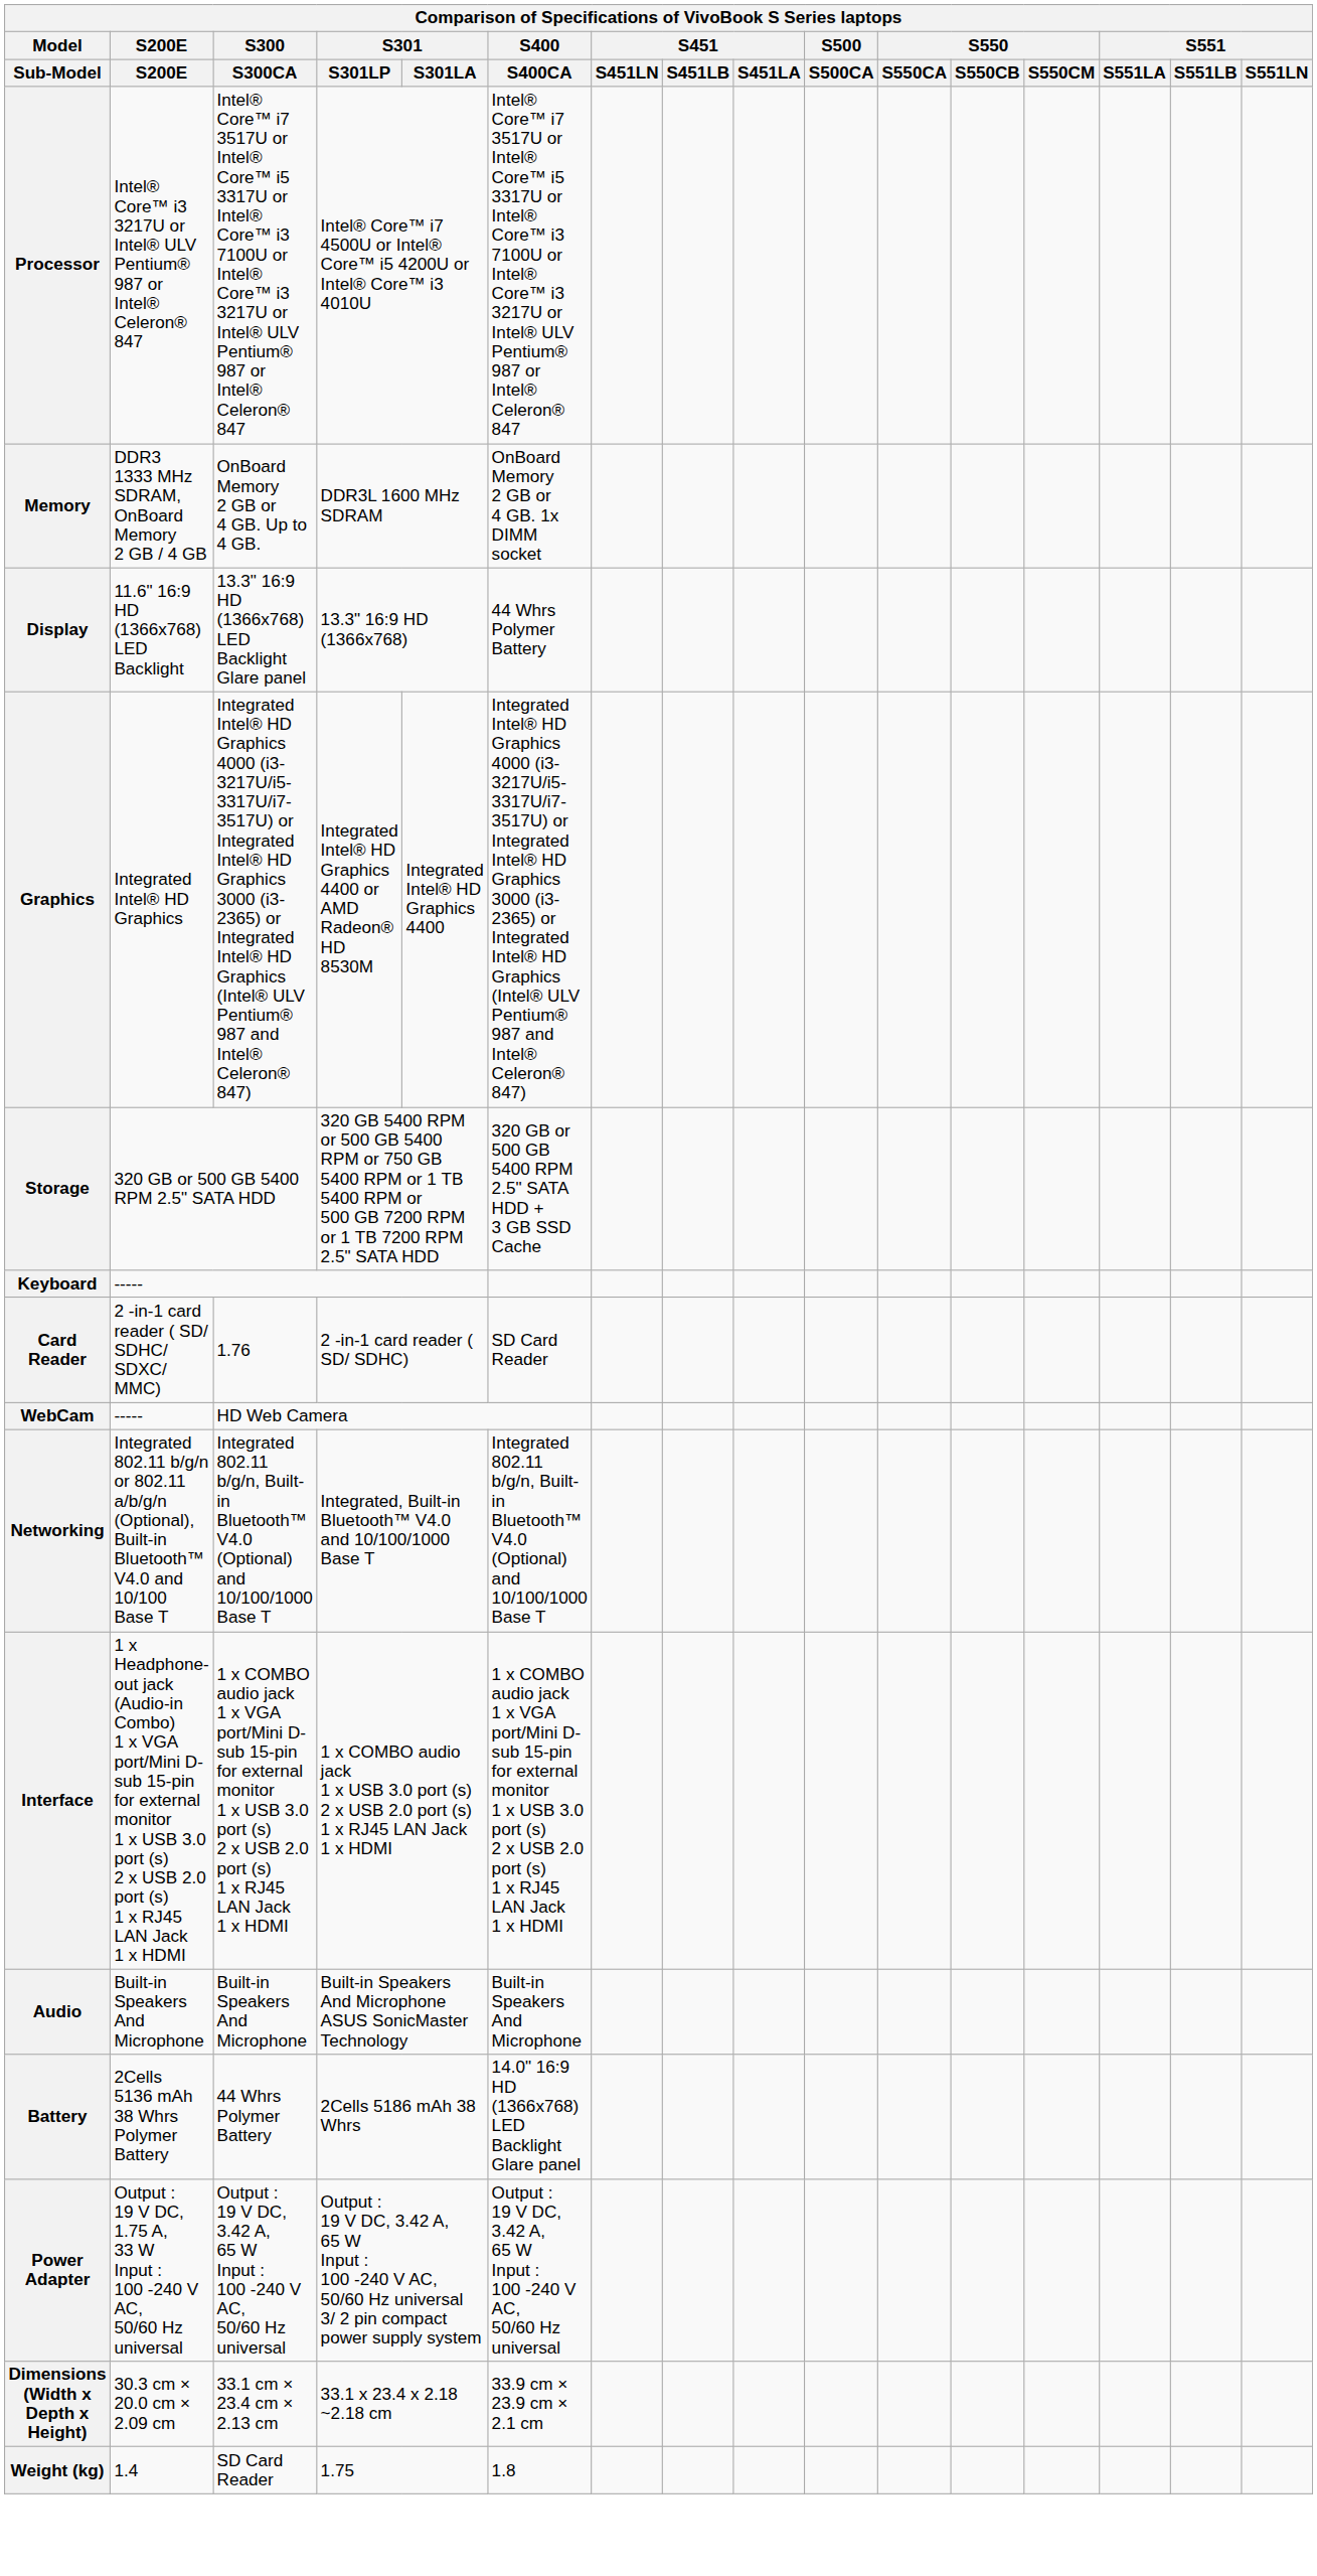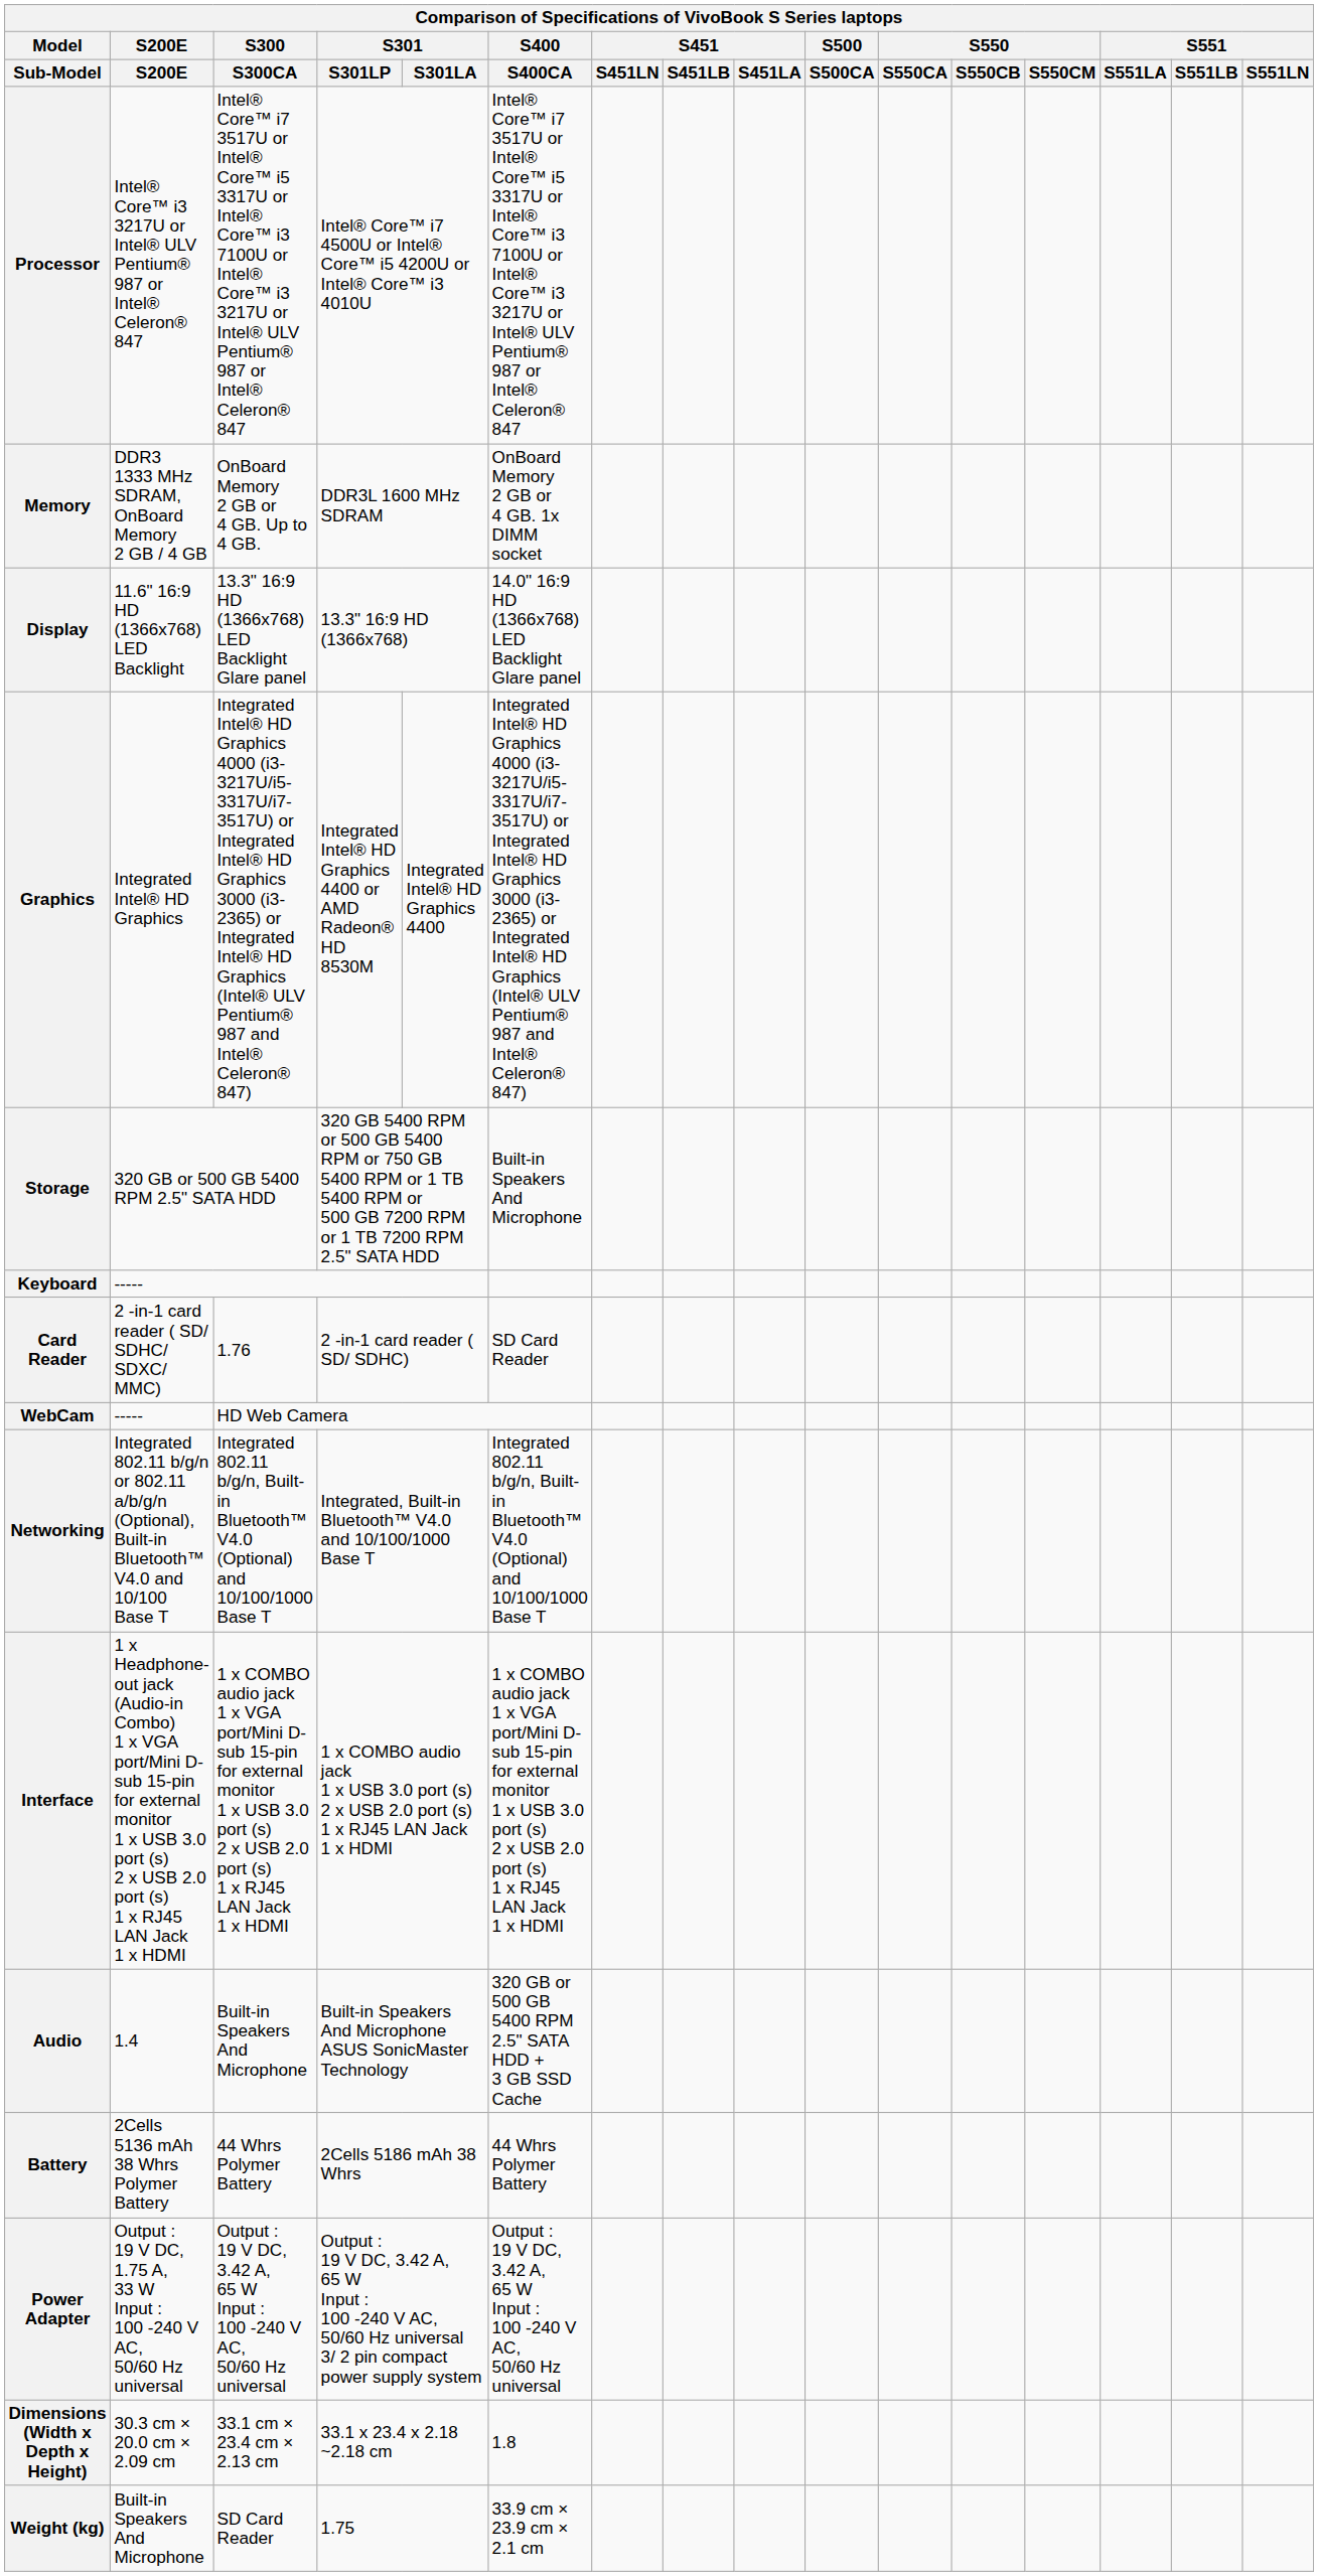 <table class="wikitable mw-collapsible mw-collapsed">
 <tr>
 <th colspan="16">Comparison of Specifications of VivoBook S Series laptops</th>
 </tr>
 <tr>
 <th>Model</th>
 <th>S200E</th>
 <th>S300</th>
 <th colspan="2">S301</th>
 <th>S400</th>
 <th colspan="3">S451</th>
 <th>S500</th>
 <th colspan="3">S550</th>
 <th colspan="3">S551</th>
 </tr>
 <tr>
 <th>Sub-Model</th>
 <th>S200E</th>
 <th>S300CA</th>
 <th>S301LP</th>
 <th>S301LA</th>
 <th>S400CA</th>
 <th>S451LN</th>
 <th>S451LB</th>
 <th>S451LA</th>
 <th>S500CA</th>
 <th>S550CA</th>
 <th>S550CB</th>
 <th>S550CM</th>
 <th>S551LA</th>
 <th>S551LB</th>
 <th>S551LN</th>
 </tr>
 <tr>
 <th>Processor</th>
 <td>Intel® Core™ i3 3217U or Intel® ULV Pentium® 987 or Intel® Celeron® 847</td>
 <td>Intel® Core™ i7 3517U or Intel® Core™ i5 3317U or Intel® Core™ i3 7100U or Intel® Core™ i3 3217U or Intel® ULV Pentium® 987 or Intel® Celeron® 847</td>
 <td colspan="2">Intel® Core™ i7 4500U or Intel® Core™ i5 4200U or Intel® Core™ i3 4010U</td>
 <td>Intel® Core™ i7 3517U or Intel® Core™ i5 3317U or Intel® Core™ i3 7100U or Intel® Core™ i3 3217U or Intel® ULV Pentium® 987 or Intel® Celeron® 847</td>
 <td></td>
 <td></td>
 <td></td>
 <td></td>
 <td></td>
 <td></td>
 <td></td>
 <td></td>
 <td></td>
 <td></td>
 </tr>
 <tr>
 <th>Memory</th>
 <td>DDR3 1333 MHz SDRAM, OnBoard Memory 2 GB / 4 GB</td>
 <td>OnBoard Memory 2 GB or 4 GB. Up to 4 GB.</td>
 <td colspan="2">DDR3L 1600 MHz SDRAM</td>
 <td>OnBoard Memory 2 GB or 4 GB. 1x DIMM socket</td>
 <td></td>
 <td></td>
 <td></td>
 <td></td>
 <td></td>
 <td></td>
 <td></td>
 <td></td>
 <td></td>
 <td></td>
 </tr>
 <tr>
 <th>Display</th>
 <td>11.6" 16:9 HD (1366x768) LED Backlight</td>
 <td>13.3" 16:9 HD (1366x768) LED Backlight Glare panel</td>
 <td colspan="2">13.3" 16:9 HD (1366x768)</td>
-<td>44 Whrs Polymer Battery</td>
+<td>14.0" 16:9 HD (1366x768) LED Backlight Glare panel</td>
 <td></td>
 <td></td>
 <td></td>
 <td></td>
 <td></td>
 <td></td>
 <td></td>
 <td></td>
 <td></td>
 <td></td>
 </tr>
 <tr>
 <th>Graphics</th>
 <td>Integrated Intel® HD Graphics</td>
 <td>Integrated Intel® HD Graphics 4000 (i3-3217U/i5-3317U/i7-3517U) or Integrated Intel® HD Graphics 3000 (i3-2365) or Integrated Intel® HD Graphics (Intel® ULV Pentium® 987 and Intel® Celeron® 847)</td>
 <td>Integrated Intel® HD Graphics 4400 or AMD Radeon® HD 8530M</td>
 <td>Integrated Intel® HD Graphics 4400</td>
 <td>Integrated Intel® HD Graphics 4000 (i3-3217U/i5-3317U/i7-3517U) or Integrated Intel® HD Graphics 3000 (i3-2365) or Integrated Intel® HD Graphics (Intel® ULV Pentium® 987 and Intel® Celeron® 847)</td>
 <td></td>
 <td></td>
 <td></td>
 <td></td>
 <td></td>
 <td></td>
 <td></td>
 <td></td>
 <td></td>
 <td></td>
 </tr>
 <tr>
 <th>Storage</th>
 <td colspan="2">320 GB or 500 GB 5400 RPM 2.5" SATA HDD</td>
 <td colspan="2">320 GB 5400 RPM or 500 GB 5400 RPM or 750 GB 5400 RPM or 1 TB 5400 RPM or 500 GB 7200 RPM or 1 TB 7200 RPM 2.5" SATA HDD</td>
-<td>320 GB or 500 GB 5400 RPM 2.5" SATA HDD + 3 GB SSD Cache</td>
+<td>Built-in Speakers And Microphone</td>
 <td></td>
 <td></td>
 <td></td>
 <td></td>
 <td></td>
 <td></td>
 <td></td>
 <td></td>
 <td></td>
 <td></td>
 </tr>
 <tr>
 <th>Keyboard</th>
 <td colspan="4">-----</td>
 <td></td>
 <td></td>
 <td></td>
 <td></td>
 <td></td>
 <td></td>
 <td></td>
 <td></td>
 <td></td>
 <td></td>
 <td></td>
 </tr>
 <tr>
 <th>Card Reader</th>
 <td>2 -in-1 card reader ( SD/ SDHC/ SDXC/ MMC)</td>
 <td>1.76</td>
 <td colspan="2">2 -in-1 card reader ( SD/ SDHC)</td>
 <td>SD Card Reader</td>
 <td></td>
 <td></td>
 <td></td>
 <td></td>
 <td></td>
 <td></td>
 <td></td>
 <td></td>
 <td></td>
 <td></td>
 </tr>
 <tr>
 <th>WebCam</th>
 <td>-----</td>
 <td colspan="4">HD Web Camera</td>
 <td></td>
 <td></td>
 <td></td>
 <td></td>
 <td></td>
 <td></td>
 <td></td>
 <td></td>
 <td></td>
 <td></td>
 </tr>
 <tr>
 <th>Networking</th>
 <td>Integrated 802.11 b/g/n or 802.11 a/b/g/n (Optional), Built-in Bluetooth™ V4.0 and 10/100 Base T</td>
 <td>Integrated 802.11 b/g/n, Built-in Bluetooth™ V4.0 (Optional) and 10/100/1000 Base T</td>
 <td colspan="2">Integrated, Built-in Bluetooth™ V4.0 and 10/100/1000 Base T</td>
 <td>Integrated 802.11 b/g/n, Built-in Bluetooth™ V4.0 (Optional) and 10/100/1000 Base T</td>
 <td></td>
 <td></td>
 <td></td>
 <td></td>
 <td></td>
 <td></td>
 <td></td>
 <td></td>
 <td></td>
 <td></td>
 </tr>
 <tr>
 <th>Interface</th>
 <td>1 x Headphone-out jack (Audio-in Combo)<br>1 x VGA port/Mini D-sub 15-pin for external monitor<br>1 x USB 3.0 port (s)<br>2 x USB 2.0 port (s)<br>1 x RJ45 LAN Jack<br>1 x HDMI</td>
 <td>1 x COMBO audio jack<br>1 x VGA port/Mini D-sub 15-pin for external monitor<br>1 x USB 3.0 port (s)<br>2 x USB 2.0 port (s)<br>1 x RJ45 LAN Jack<br>1 x HDMI</td>
 <td colspan="2">1 x COMBO audio jack<br>1 x USB 3.0 port (s)<br>2 x USB 2.0 port (s)<br>1 x RJ45 LAN Jack<br>1 x HDMI</td>
 <td>1 x COMBO audio jack<br>1 x VGA port/Mini D-sub 15-pin for external monitor<br>1 x USB 3.0 port (s)<br>2 x USB 2.0 port (s)<br>1 x RJ45 LAN Jack<br>1 x HDMI</td>
 <td></td>
 <td></td>
 <td></td>
 <td></td>
 <td></td>
 <td></td>
 <td></td>
 <td></td>
 <td></td>
 <td></td>
 </tr>
 <tr>
 <th>Audio</th>
-<td>Built-in Speakers And Microphone</td>
+<td>1.4</td>
 <td>Built-in Speakers And Microphone</td>
 <td colspan="2">Built-in Speakers And Microphone<br>ASUS SonicMaster Technology</td>
-<td>Built-in Speakers And Microphone</td>
+<td>320 GB or 500 GB 5400 RPM 2.5" SATA HDD + 3 GB SSD Cache</td>
 <td></td>
 <td></td>
 <td></td>
 <td></td>
 <td></td>
 <td></td>
 <td></td>
 <td></td>
 <td></td>
 <td></td>
 </tr>
 <tr>
 <th>Battery</th>
 <td>2Cells 5136 mAh 38 Whrs Polymer Battery</td>
 <td>44 Whrs Polymer Battery</td>
 <td colspan="2">2Cells 5186 mAh 38 Whrs</td>
-<td>14.0" 16:9 HD (1366x768) LED Backlight Glare panel</td>
+<td>44 Whrs Polymer Battery</td>
 <td></td>
 <td></td>
 <td></td>
 <td></td>
 <td></td>
 <td></td>
 <td></td>
 <td></td>
 <td></td>
 <td></td>
 </tr>
 <tr>
 <th>Power Adapter</th>
 <td>Output :<br>19 V DC, 1.75 A, 33 W<br>Input :<br>100 -240 V AC, 50/60 Hz universal</td>
 <td>Output :<br>19 V DC, 3.42 A, 65 W<br>Input :<br>100 -240 V AC, 50/60 Hz universal</td>
 <td colspan="2">Output :<br>19 V DC, 3.42 A, 65 W<br>Input :<br>100 -240 V AC, 50/60 Hz universal<br>3/ 2 pin compact power supply system</td>
 <td>Output :<br>19 V DC, 3.42 A, 65 W<br>Input :<br>100 -240 V AC, 50/60 Hz universal</td>
 <td></td>
 <td></td>
 <td></td>
 <td></td>
 <td></td>
 <td></td>
 <td></td>
 <td></td>
 <td></td>
 <td></td>
 </tr>
 <tr>
 <th>Dimensions (Width x Depth x Height)</th>
 <td>30.3 cm × 20.0 cm × 2.09 cm</td>
 <td>33.1 cm × 23.4 cm × 2.13 cm</td>
 <td colspan="2">33.1 x 23.4 x 2.18 ~2.18 cm</td>
-<td>33.9 cm × 23.9 cm × 2.1 cm</td>
+<td>1.8</td>
 <td></td>
 <td></td>
 <td></td>
 <td></td>
 <td></td>
 <td></td>
 <td></td>
 <td></td>
 <td></td>
 <td></td>
 </tr>
 <tr>
 <th>Weight (kg)</th>
-<td>1.4</td>
+<td>Built-in Speakers And Microphone</td>
 <td>SD Card Reader</td>
 <td colspan="2">1.75</td>
-<td>1.8</td>
+<td>33.9 cm × 23.9 cm × 2.1 cm</td>
 <td></td>
 <td></td>
 <td></td>
 <td></td>
 <td></td>
 <td></td>
 <td></td>
 <td></td>
 <td></td>
 <td></td>
 </tr>
 </table>
